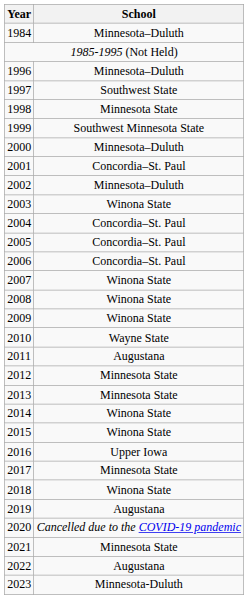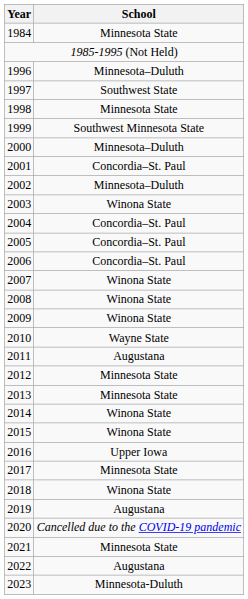 <table class="wikitable" style="text-align:center">
 <tr>
 <th>Year</th>
 <th>School</th>
 </tr>
 <tr>
 <td>1984</td>
-<td>Minnesota–Duluth</td>
+<td>Minnesota State</td>
 </tr>
 <tr>
 <td colspan=2><em>1985-1995</em> (Not Held)</td>
 </tr>
 <tr>
 <td>1996</td>
 <td>Minnesota–Duluth</td>
 </tr>
 <tr>
 <td>1997</td>
 <td>Southwest State</td>
 </tr>
 <tr>
 <td>1998</td>
 <td>Minnesota State</td>
 </tr>
 <tr>
 <td>1999</td>
 <td>Southwest Minnesota State</td>
 </tr>
 <tr>
 <td>2000</td>
 <td>Minnesota–Duluth</td>
 </tr>
 <tr>
 <td>2001</td>
 <td>Concordia–St. Paul</td>
 </tr>
 <tr>
 <td>2002</td>
 <td>Minnesota–Duluth</td>
 </tr>
 <tr>
 <td>2003</td>
 <td>Winona State</td>
 </tr>
 <tr>
 <td>2004</td>
 <td>Concordia–St. Paul</td>
 </tr>
 <tr>
 <td>2005</td>
 <td>Concordia–St. Paul</td>
 </tr>
 <tr>
 <td>2006</td>
 <td>Concordia–St. Paul</td>
 </tr>
 <tr>
 <td>2007</td>
 <td>Winona State</td>
 </tr>
 <tr>
 <td>2008</td>
 <td>Winona State</td>
 </tr>
 <tr>
 <td>2009</td>
 <td>Winona State</td>
 </tr>
 <tr>
 <td>2010</td>
 <td>Wayne State</td>
 </tr>
 <tr>
 <td>2011</td>
 <td>Augustana</td>
 </tr>
 <tr>
 <td>2012</td>
 <td>Minnesota State</td>
 </tr>
 <tr>
 <td>2013</td>
 <td>Minnesota State</td>
 </tr>
 <tr>
 <td>2014</td>
 <td>Winona State</td>
 </tr>
 <tr>
 <td>2015</td>
 <td>Winona State</td>
 </tr>
 <tr>
 <td>2016</td>
 <td>Upper Iowa</td>
 </tr>
 <tr>
 <td>2017</td>
 <td>Minnesota State</td>
 </tr>
 <tr>
 <td>2018</td>
 <td>Winona State</td>
 </tr>
 <tr>
 <td>2019</td>
 <td>Augustana</td>
 </tr>
 <tr>
 <td>2020</td>
 <td><em>Cancelled due to the <a href='#'>COVID-19 pandemic</a></em></td>
 </tr>
 <tr>
 <td>2021</td>
 <td>Minnesota State</td>
 </tr>
 <tr>
 <td>2022</td>
 <td>Augustana</td>
 </tr>
 <tr>
 <td>2023</td>
 <td>Minnesota-Duluth</td>
 </tr>
 </table>
